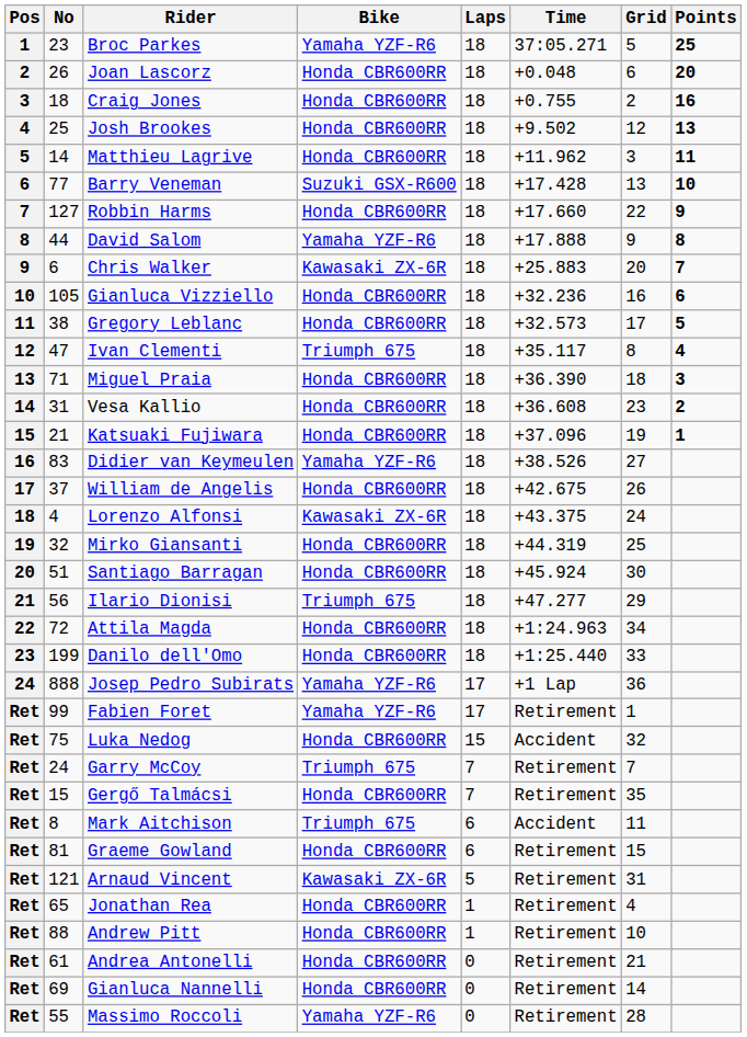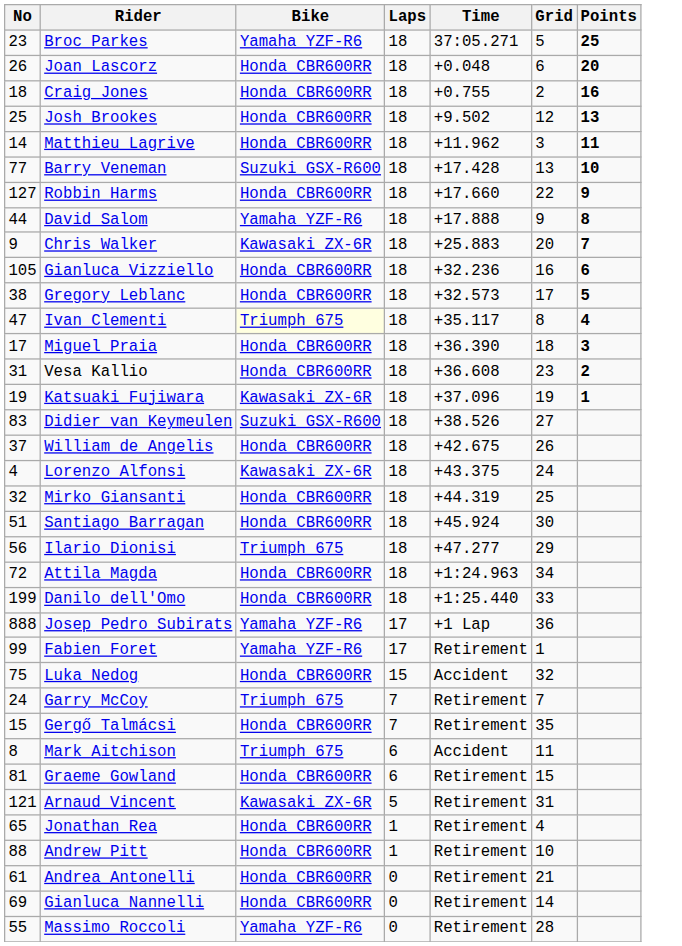 <table class="wikitable" style="font-size: 95%;">
 <tr>
-<th>Pos</th>
 <th>No</th>
 <th>Rider</th>
 <th>Bike</th>
 <th>Laps</th>
 <th>Time</th>
 <th>Grid</th>
 <th>Points</th>
 </tr>
 <tr>
-<th>1</th>
 <td>23</td>
 <td> <a href='#'>Broc Parkes</a></td>
 <td><a href='#'>Yamaha YZF-R6</a></td>
 <td>18</td>
 <td>37:05.271</td>
 <td>5</td>
 <td><strong>25</strong></td>
 </tr>
 <tr>
-<th>2</th>
 <td>26</td>
 <td> <a href='#'>Joan Lascorz</a></td>
 <td><a href='#'>Honda CBR600RR</a></td>
 <td>18</td>
 <td>+0.048</td>
 <td>6</td>
 <td><strong>20</strong></td>
 </tr>
 <tr>
-<th>3</th>
 <td>18</td>
 <td> <a href='#'>Craig Jones</a></td>
 <td><a href='#'>Honda CBR600RR</a></td>
 <td>18</td>
 <td>+0.755</td>
 <td>2</td>
 <td><strong>16</strong></td>
 </tr>
 <tr>
-<th>4</th>
 <td>25</td>
 <td> <a href='#'>Josh Brookes</a></td>
 <td><a href='#'>Honda CBR600RR</a></td>
 <td>18</td>
 <td>+9.502</td>
 <td>12</td>
 <td><strong>13</strong></td>
 </tr>
 <tr>
-<th>5</th>
 <td>14</td>
 <td> <a href='#'>Matthieu Lagrive</a></td>
 <td><a href='#'>Honda CBR600RR</a></td>
 <td>18</td>
 <td>+11.962</td>
 <td>3</td>
 <td><strong>11</strong></td>
 </tr>
 <tr>
-<th>6</th>
 <td>77</td>
 <td> <a href='#'>Barry Veneman</a></td>
 <td><a href='#'>Suzuki GSX-R600</a></td>
 <td>18</td>
 <td>+17.428</td>
 <td>13</td>
 <td><strong>10</strong></td>
 </tr>
 <tr>
-<th>7</th>
 <td>127</td>
 <td> <a href='#'>Robbin Harms</a></td>
 <td><a href='#'>Honda CBR600RR</a></td>
 <td>18</td>
 <td>+17.660</td>
 <td>22</td>
 <td><strong>9</strong></td>
 </tr>
 <tr>
-<th>8</th>
 <td>44</td>
 <td> <a href='#'>David Salom</a></td>
 <td><a href='#'>Yamaha YZF-R6</a></td>
 <td>18</td>
 <td>+17.888</td>
 <td>9</td>
 <td><strong>8</strong></td>
 </tr>
 <tr>
-<th>9</th>
-<td>6</td>
+<td>9</td>
 <td> <a href='#'>Chris Walker</a></td>
 <td><a href='#'>Kawasaki ZX-6R</a></td>
 <td>18</td>
 <td>+25.883</td>
 <td>20</td>
 <td><strong>7</strong></td>
 </tr>
 <tr>
-<th>10</th>
 <td>105</td>
 <td> <a href='#'>Gianluca Vizziello</a></td>
 <td><a href='#'>Honda CBR600RR</a></td>
 <td>18</td>
 <td>+32.236</td>
 <td>16</td>
 <td><strong>6</strong></td>
 </tr>
 <tr>
-<th>11</th>
 <td>38</td>
 <td> <a href='#'>Gregory Leblanc</a></td>
 <td><a href='#'>Honda CBR600RR</a></td>
 <td>18</td>
 <td>+32.573</td>
 <td>17</td>
 <td><strong>5</strong></td>
 </tr>
 <tr>
-<th>12</th>
 <td>47</td>
 <td> <a href='#'>Ivan Clementi</a></td>
-<td><a href='#'>Triumph 675</a></td>
+<td style="background: lightyellow;"><a href='#'>Triumph 675</a></td>
 <td>18</td>
 <td>+35.117</td>
 <td>8</td>
 <td><strong>4</strong></td>
 </tr>
 <tr>
-<th>13</th>
-<td>71</td>
+<td>17</td>
 <td> <a href='#'>Miguel Praia</a></td>
 <td><a href='#'>Honda CBR600RR</a></td>
 <td>18</td>
 <td>+36.390</td>
 <td>18</td>
 <td><strong>3</strong></td>
 </tr>
 <tr>
-<th>14</th>
 <td>31</td>
 <td> Vesa Kallio</td>
 <td><a href='#'>Honda CBR600RR</a></td>
 <td>18</td>
 <td>+36.608</td>
 <td>23</td>
 <td><strong>2</strong></td>
 </tr>
 <tr>
-<th>15</th>
-<td>21</td>
+<td>19</td>
 <td> <a href='#'>Katsuaki Fujiwara</a></td>
-<td><a href='#'>Honda CBR600RR</a></td>
+<td><a href='#'>Kawasaki ZX-6R</a></td>
 <td>18</td>
 <td>+37.096</td>
 <td>19</td>
 <td><strong>1</strong></td>
 </tr>
 <tr>
-<th>16</th>
 <td>83</td>
 <td> <a href='#'>Didier van Keymeulen</a></td>
-<td><a href='#'>Yamaha YZF-R6</a></td>
+<td><a href='#'>Suzuki GSX-R600</a></td>
 <td>18</td>
 <td>+38.526</td>
 <td>27</td>
 <td></td>
 </tr>
 <tr>
-<th>17</th>
 <td>37</td>
 <td> <a href='#'>William de Angelis</a></td>
 <td><a href='#'>Honda CBR600RR</a></td>
 <td>18</td>
 <td>+42.675</td>
 <td>26</td>
 <td></td>
 </tr>
 <tr>
-<th>18</th>
 <td>4</td>
 <td> <a href='#'>Lorenzo Alfonsi</a></td>
 <td><a href='#'>Kawasaki ZX-6R</a></td>
 <td>18</td>
 <td>+43.375</td>
 <td>24</td>
 <td></td>
 </tr>
 <tr>
-<th>19</th>
 <td>32</td>
 <td> <a href='#'>Mirko Giansanti</a></td>
 <td><a href='#'>Honda CBR600RR</a></td>
 <td>18</td>
 <td>+44.319</td>
 <td>25</td>
 <td></td>
 </tr>
 <tr>
-<th>20</th>
 <td>51</td>
 <td> <a href='#'>Santiago Barragan</a></td>
 <td><a href='#'>Honda CBR600RR</a></td>
 <td>18</td>
 <td>+45.924</td>
 <td>30</td>
 <td></td>
 </tr>
 <tr>
-<th>21</th>
 <td>56</td>
 <td> <a href='#'>Ilario Dionisi</a></td>
 <td><a href='#'>Triumph 675</a></td>
 <td>18</td>
 <td>+47.277</td>
 <td>29</td>
 <td></td>
 </tr>
 <tr>
-<th>22</th>
 <td>72</td>
 <td> <a href='#'>Attila Magda</a></td>
 <td><a href='#'>Honda CBR600RR</a></td>
 <td>18</td>
 <td>+1:24.963</td>
 <td>34</td>
 <td></td>
 </tr>
 <tr>
-<th>23</th>
 <td>199</td>
 <td> <a href='#'>Danilo dell'Omo</a></td>
 <td><a href='#'>Honda CBR600RR</a></td>
 <td>18</td>
 <td>+1:25.440</td>
 <td>33</td>
 <td></td>
 </tr>
 <tr>
-<th>24</th>
 <td>888</td>
 <td> <a href='#'>Josep Pedro Subirats</a></td>
 <td><a href='#'>Yamaha YZF-R6</a></td>
 <td>17</td>
 <td>+1 Lap</td>
 <td>36</td>
 <td></td>
 </tr>
 <tr>
-<th>Ret</th>
 <td>99</td>
 <td> <a href='#'>Fabien Foret</a></td>
 <td><a href='#'>Yamaha YZF-R6</a></td>
 <td>17</td>
 <td>Retirement</td>
 <td>1</td>
 <td></td>
 </tr>
 <tr>
-<th>Ret</th>
 <td>75</td>
 <td> <a href='#'>Luka Nedog</a></td>
 <td><a href='#'>Honda CBR600RR</a></td>
 <td>15</td>
 <td>Accident</td>
 <td>32</td>
 <td></td>
 </tr>
 <tr>
-<th>Ret</th>
 <td>24</td>
 <td> <a href='#'>Garry McCoy</a></td>
 <td><a href='#'>Triumph 675</a></td>
 <td>7</td>
 <td>Retirement</td>
 <td>7</td>
 <td></td>
 </tr>
 <tr>
-<th>Ret</th>
 <td>15</td>
 <td> <a href='#'>Gergő Talmácsi</a></td>
 <td><a href='#'>Honda CBR600RR</a></td>
 <td>7</td>
 <td>Retirement</td>
 <td>35</td>
 <td></td>
 </tr>
 <tr>
-<th>Ret</th>
 <td>8</td>
 <td> <a href='#'>Mark Aitchison</a></td>
 <td><a href='#'>Triumph 675</a></td>
 <td>6</td>
 <td>Accident</td>
 <td>11</td>
 <td></td>
 </tr>
 <tr>
-<th>Ret</th>
 <td>81</td>
 <td> <a href='#'>Graeme Gowland</a></td>
 <td><a href='#'>Honda CBR600RR</a></td>
 <td>6</td>
 <td>Retirement</td>
 <td>15</td>
 <td></td>
 </tr>
 <tr>
-<th>Ret</th>
 <td>121</td>
 <td> <a href='#'>Arnaud Vincent</a></td>
 <td><a href='#'>Kawasaki ZX-6R</a></td>
 <td>5</td>
 <td>Retirement</td>
 <td>31</td>
 <td></td>
 </tr>
 <tr>
-<th>Ret</th>
 <td>65</td>
 <td> <a href='#'>Jonathan Rea</a></td>
 <td><a href='#'>Honda CBR600RR</a></td>
 <td>1</td>
 <td>Retirement</td>
 <td>4</td>
 <td></td>
 </tr>
 <tr>
-<th>Ret</th>
 <td>88</td>
 <td> <a href='#'>Andrew Pitt</a></td>
 <td><a href='#'>Honda CBR600RR</a></td>
 <td>1</td>
 <td>Retirement</td>
 <td>10</td>
 <td></td>
 </tr>
 <tr>
-<th>Ret</th>
 <td>61</td>
 <td> <a href='#'>Andrea Antonelli</a></td>
 <td><a href='#'>Honda CBR600RR</a></td>
 <td>0</td>
 <td>Retirement</td>
 <td>21</td>
 <td></td>
 </tr>
 <tr>
-<th>Ret</th>
 <td>69</td>
 <td> <a href='#'>Gianluca Nannelli</a></td>
 <td><a href='#'>Honda CBR600RR</a></td>
 <td>0</td>
 <td>Retirement</td>
 <td>14</td>
 <td></td>
 </tr>
 <tr>
-<th>Ret</th>
 <td>55</td>
 <td> <a href='#'>Massimo Roccoli</a></td>
 <td><a href='#'>Yamaha YZF-R6</a></td>
 <td>0</td>
 <td>Retirement</td>
 <td>28</td>
 <td></td>
 </tr>
 </table>
